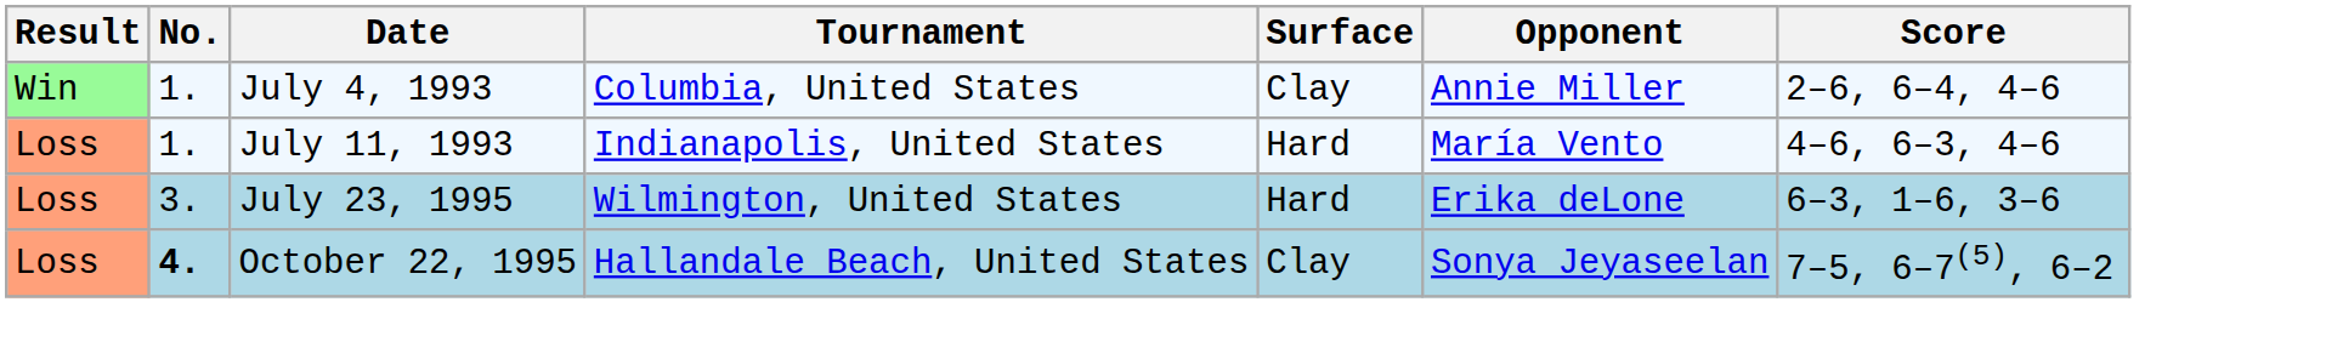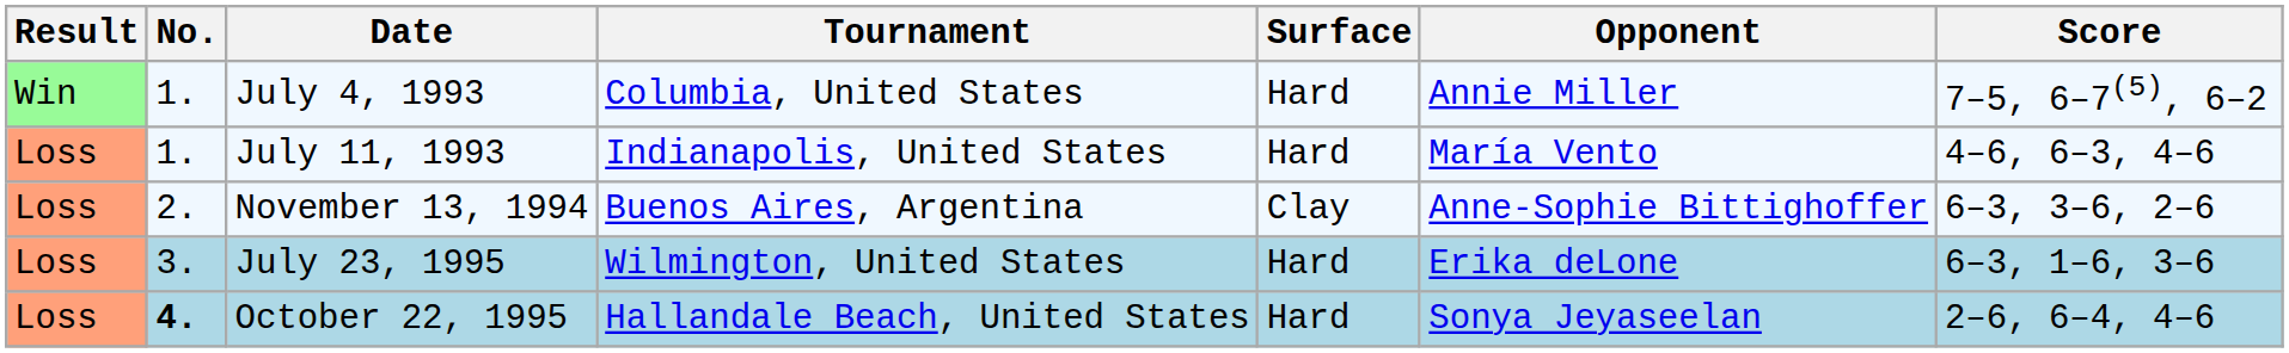 <table class="sortable wikitable" style=font-size:97%>
 <tr>
 <th>Result</th>
 <th>No.</th>
 <th>Date</th>
 <th>Tournament</th>
 <th>Surface</th>
 <th>Opponent</th>
 <th style="width:120px" class="unsortable">Score</th>
 </tr>
 <tr style="background:#f0f8ff;">
 <td style="background:#98fb98;">Win</td>
 <td>1.</td>
 <td>July 4, 1993</td>
 <td><a href='#'>Columbia</a>, United States</td>
-<td>Clay</td>
+<td>Hard</td>
 <td> <a href='#'>Annie Miller</a></td>
-<td>2–6, 6–4, 4–6</td>
+<td>7–5, 6–7<sup>(5)</sup>, 6–2</td>
 </tr>
 <tr style="background:#f0f8ff;">
 <td style="background:#ffa07a;">Loss</td>
 <td>1.</td>
 <td>July 11, 1993</td>
 <td><a href='#'>Indianapolis</a>, United States</td>
 <td>Hard</td>
 <td> <a href='#'>María Vento</a></td>
 <td>4–6, 6–3, 4–6</td>
+</tr>
+<tr style="background:#f0f8ff;">
+<td style="background:#ffa07a;">Loss</td>
+<td>2.</td>
+<td>November 13, 1994</td>
+<td><a href='#'>Buenos Aires</a>, Argentina</td>
+<td>Clay</td>
+<td> <a href='#'>Anne-Sophie Bittighoffer</a></td>
+<td>6–3, 3–6, 2–6</td>
 </tr>
 <tr style="background:lightblue;">
 <td style="background:#ffa07a;">Loss</td>
 <td>3.</td>
 <td>July 23, 1995</td>
 <td><a href='#'>Wilmington</a>, United States</td>
 <td>Hard</td>
 <td> <a href='#'>Erika deLone</a></td>
 <td>6–3, 1–6, 3–6</td>
 </tr>
 <tr style="background:lightblue;">
 <td style="background:#ffa07a;">Loss</td>
 <td><strong>4.</strong></td>
 <td>October 22, 1995</td>
 <td><a href='#'>Hallandale Beach</a>, United States</td>
-<td>Clay</td>
+<td>Hard</td>
 <td> <a href='#'>Sonya Jeyaseelan</a></td>
-<td>7–5, 6–7<sup>(5)</sup>, 6–2</td>
+<td>2–6, 6–4, 4–6</td>
 </tr>
 </table>
